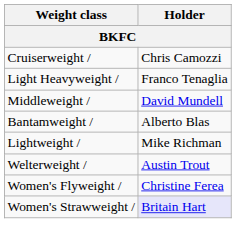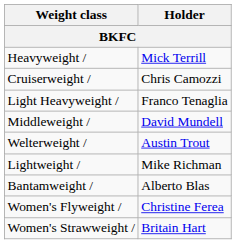 <table class="wikitable">
 <tr>
 <th>Weight class</th>
 <th>Holder</th>
 </tr>
 <tr ->
 <th colspan="2" style="text-align:center;">BKFC</th>
+</tr>
+<tr>
+<td>Heavyweight / </td>
+<td><a href='#'>Mick Terrill</a></td>
 </tr>
 <tr>
 <td>Cruiserweight / </td>
 <td>Chris Camozzi</td>
 </tr>
 <tr>
 <td>Light Heavyweight / </td>
 <td>Franco Tenaglia</td>
 </tr>
 <tr>
 <td>Middleweight / </td>
 <td><a href='#'>David Mundell</a></td>
 </tr>
 <tr>
-<td>Bantamweight / </td>
-<td>Alberto Blas</td>
+<td>Welterweight / </td>
+<td><a href='#'>Austin Trout</a></td>
 </tr>
 <tr>
 <td>Lightweight / </td>
 <td>Mike Richman</td>
 </tr>
 <tr>
-<td>Welterweight / </td>
-<td><a href='#'>Austin Trout</a></td>
+<td>Bantamweight / </td>
+<td>Alberto Blas</td>
 </tr>
 <tr>
 <td>Women's Flyweight / </td>
 <td><a href='#'>Christine Ferea</a></td>
 </tr>
 <tr>
 <td>Women's Strawweight / </td>
-<td style="background: lavender;"><a href='#'>Britain Hart</a></td>
+<td><a href='#'>Britain Hart</a></td>
 </tr>
 </table>
